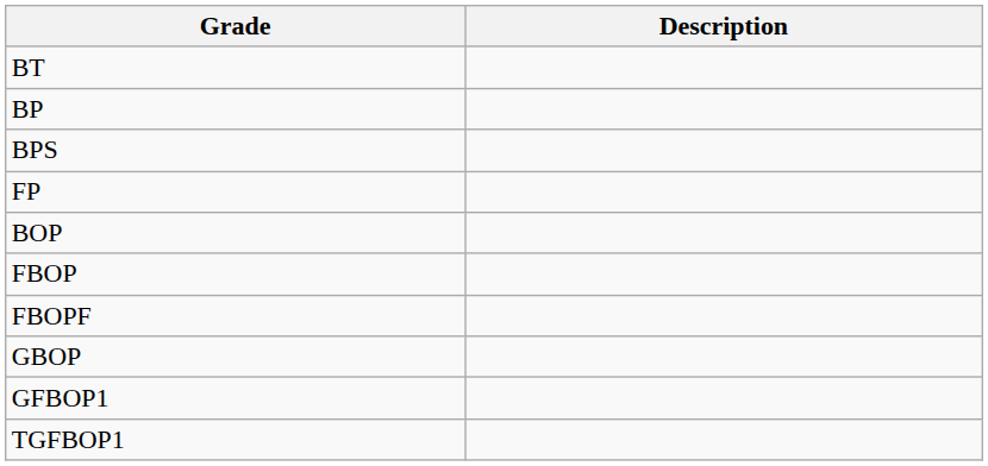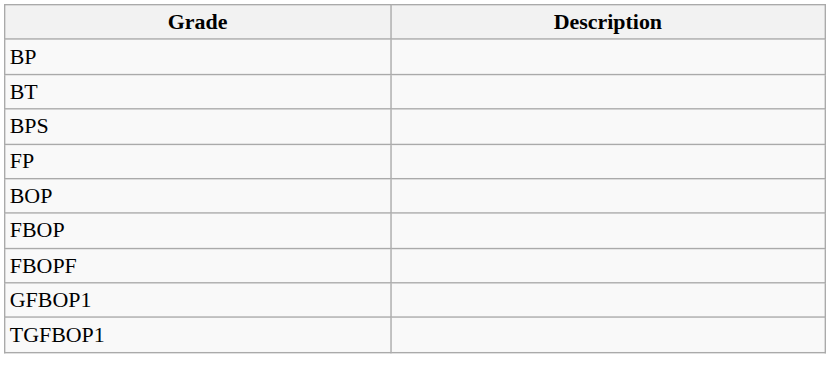 <table class="wikitable" border="1" style="width: 600px;">
 <tr>
 <th>Grade</th>
 <th>Description</th>
 </tr>
 <tr>
-<td>BT</td>
+<td>BP</td>
 <td><br></td>
 </tr>
 <tr>
-<td>BP</td>
+<td>BT</td>
 <td><br></td>
 </tr>
 <tr>
 <td>BPS</td>
 <td><br></td>
 </tr>
 <tr>
 <td>FP</td>
 <td><br></td>
 </tr>
 <tr>
 <td>BOP</td>
 <td><br></td>
 </tr>
 <tr>
 <td>FBOP</td>
 <td><br></td>
 </tr>
 <tr>
 <td>FBOPF</td>
 <td><br></td>
 </tr>
 <tr>
-<td>GBOP</td>
-<td><br></td>
-</tr>
-<tr>
 <td>GFBOP1</td>
 <td><br></td>
 </tr>
 <tr style="white-space: nowrap;">
 <td>TGFBOP1</td>
 <td><br></td>
 </tr>
 </table>
